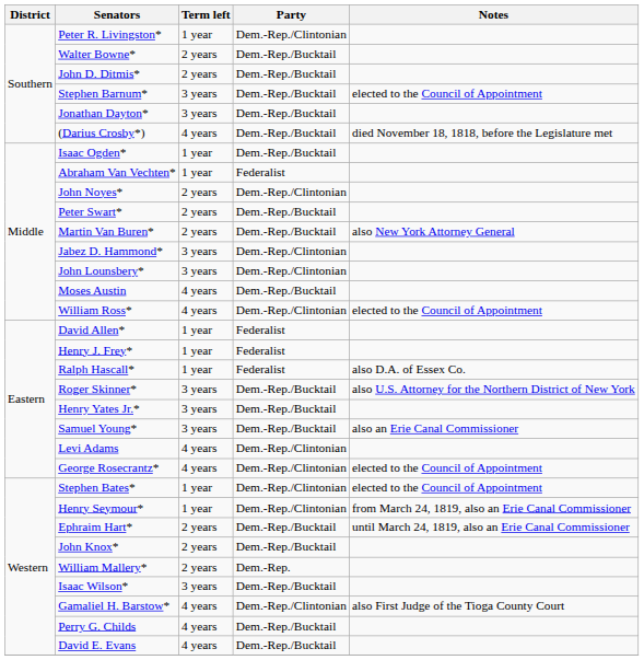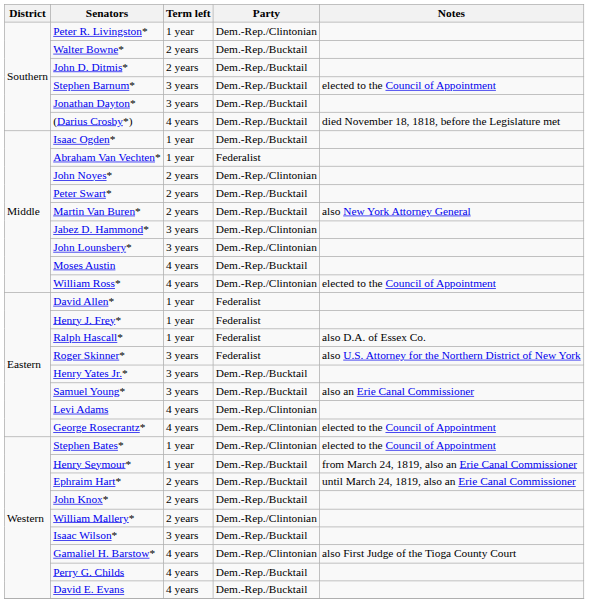 <table class=wikitable>
 <tr>
 <th>District</th>
 <th>Senators</th>
 <th>Term left</th>
 <th>Party</th>
 <th>Notes</th>
 </tr>
 <tr>
 <td rowspan="6">Southern</td>
 <td><a href='#'>Peter R. Livingston</a>*</td>
 <td>1 year</td>
 <td>Dem.-Rep./Clintonian</td>
 <td></td>
 </tr>
 <tr>
 <td><a href='#'>Walter Bowne</a>*</td>
 <td>2 years</td>
 <td>Dem.-Rep./Bucktail</td>
 <td></td>
 </tr>
 <tr>
 <td><a href='#'>John D. Ditmis</a>*</td>
 <td>2 years</td>
 <td>Dem.-Rep./Bucktail</td>
 <td></td>
 </tr>
 <tr>
 <td><a href='#'>Stephen Barnum</a>*</td>
 <td>3 years</td>
 <td>Dem.-Rep./Bucktail</td>
 <td>elected to the <a href='#'>Council of Appointment</a></td>
 </tr>
 <tr>
 <td><a href='#'>Jonathan Dayton</a>*</td>
 <td>3 years</td>
 <td>Dem.-Rep./Bucktail</td>
 <td></td>
 </tr>
 <tr>
 <td>(<a href='#'>Darius Crosby</a>*)</td>
 <td>4 years</td>
 <td>Dem.-Rep./Bucktail</td>
 <td>died November 18, 1818, before the Legislature met</td>
 </tr>
 <tr>
 <td rowspan="9">Middle</td>
 <td><a href='#'>Isaac Ogden</a>*</td>
 <td>1 year</td>
 <td>Dem.-Rep./Bucktail</td>
 <td></td>
 </tr>
 <tr>
 <td><a href='#'>Abraham Van Vechten</a>*</td>
 <td>1 year</td>
 <td>Federalist</td>
 <td></td>
 </tr>
 <tr>
 <td><a href='#'>John Noyes</a>*</td>
 <td>2 years</td>
 <td>Dem.-Rep./Clintonian</td>
 <td></td>
 </tr>
 <tr>
 <td><a href='#'>Peter Swart</a>*</td>
 <td>2 years</td>
 <td>Dem.-Rep./Bucktail</td>
 <td></td>
 </tr>
 <tr>
 <td><a href='#'>Martin Van Buren</a>*</td>
 <td>2 years</td>
 <td>Dem.-Rep./Bucktail</td>
 <td>also <a href='#'>New York Attorney General</a></td>
 </tr>
 <tr>
 <td><a href='#'>Jabez D. Hammond</a>*</td>
 <td>3 years</td>
 <td>Dem.-Rep./Clintonian</td>
 <td></td>
 </tr>
 <tr>
 <td><a href='#'>John Lounsbery</a>*</td>
 <td>3 years</td>
 <td>Dem.-Rep./Clintonian</td>
 <td></td>
 </tr>
 <tr>
 <td><a href='#'>Moses Austin</a></td>
 <td>4 years</td>
 <td>Dem.-Rep./Bucktail</td>
 <td></td>
 </tr>
 <tr>
 <td><a href='#'>William Ross</a>*</td>
 <td>4 years</td>
 <td>Dem.-Rep./Clintonian</td>
 <td>elected to the <a href='#'>Council of Appointment</a></td>
 </tr>
 <tr>
 <td rowspan="8">Eastern</td>
 <td><a href='#'>David Allen</a>*</td>
 <td>1 year</td>
 <td>Federalist</td>
 <td></td>
 </tr>
 <tr>
 <td><a href='#'>Henry J. Frey</a>*</td>
 <td>1 year</td>
 <td>Federalist</td>
 <td></td>
 </tr>
 <tr>
 <td><a href='#'>Ralph Hascall</a>*</td>
 <td>1 year</td>
 <td>Federalist</td>
 <td>also D.A. of Essex Co.</td>
 </tr>
 <tr>
 <td><a href='#'>Roger Skinner</a>*</td>
 <td>3 years</td>
-<td>Dem.-Rep./Bucktail</td>
+<td>Federalist</td>
 <td>also <a href='#'>U.S. Attorney for the Northern District of New York</a></td>
 </tr>
 <tr>
 <td><a href='#'>Henry Yates Jr.</a>*</td>
 <td>3 years</td>
 <td>Dem.-Rep./Bucktail</td>
 <td></td>
 </tr>
 <tr>
 <td><a href='#'>Samuel Young</a>*</td>
 <td>3 years</td>
 <td>Dem.-Rep./Bucktail</td>
 <td>also an <a href='#'>Erie Canal Commissioner</a></td>
 </tr>
 <tr>
 <td><a href='#'>Levi Adams</a></td>
 <td>4 years</td>
 <td>Dem.-Rep./Clintonian</td>
 <td></td>
 </tr>
 <tr>
 <td><a href='#'>George Rosecrantz</a>*</td>
 <td>4 years</td>
 <td>Dem.-Rep./Clintonian</td>
 <td>elected to the <a href='#'>Council of Appointment</a></td>
 </tr>
 <tr>
 <td rowspan="9">Western</td>
 <td><a href='#'>Stephen Bates</a>*</td>
 <td>1 year</td>
 <td>Dem.-Rep./Clintonian</td>
 <td>elected to the <a href='#'>Council of Appointment</a></td>
 </tr>
 <tr>
 <td><a href='#'>Henry Seymour</a>*</td>
 <td>1 year</td>
-<td>Dem.-Rep./Clintonian</td>
+<td>Dem.-Rep./Bucktail</td>
 <td>from March 24, 1819, also an <a href='#'>Erie Canal Commissioner</a></td>
 </tr>
 <tr>
 <td><a href='#'>Ephraim Hart</a>*</td>
 <td>2 years</td>
 <td>Dem.-Rep./Bucktail</td>
 <td>until March 24, 1819, also an <a href='#'>Erie Canal Commissioner</a></td>
 </tr>
 <tr>
 <td><a href='#'>John Knox</a>*</td>
 <td>2 years</td>
 <td>Dem.-Rep./Bucktail</td>
 <td></td>
 </tr>
 <tr>
 <td><a href='#'>William Mallery</a>*</td>
 <td>2 years</td>
-<td>Dem.-Rep.</td>
+<td>Dem.-Rep./Clintonian</td>
 <td></td>
 </tr>
 <tr>
 <td><a href='#'>Isaac Wilson</a>*</td>
 <td>3 years</td>
 <td>Dem.-Rep./Bucktail</td>
 <td></td>
 </tr>
 <tr>
 <td><a href='#'>Gamaliel H. Barstow</a>*</td>
 <td>4 years</td>
 <td>Dem.-Rep./Clintonian</td>
 <td>also First Judge of the Tioga County Court</td>
 </tr>
 <tr>
 <td><a href='#'>Perry G. Childs</a></td>
 <td>4 years</td>
 <td>Dem.-Rep./Bucktail</td>
 <td></td>
 </tr>
 <tr>
 <td><a href='#'>David E. Evans</a></td>
 <td>4 years</td>
 <td>Dem.-Rep./Bucktail</td>
 <td></td>
 </tr>
 <tr>
 </tr>
 </table>
